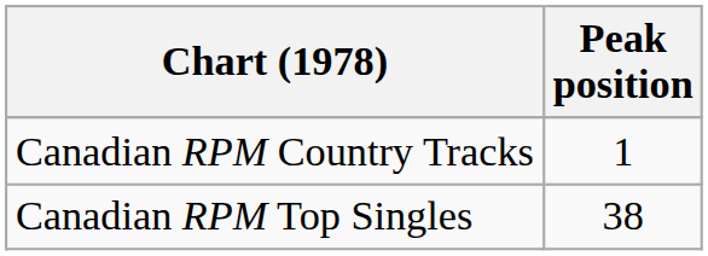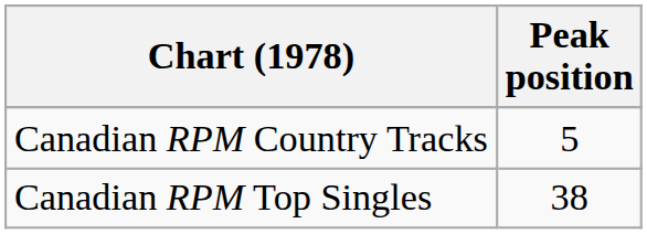 <table class="wikitable sortable">
 <tr>
 <th align="left">Chart (1978)</th>
 <th align="center">Peak<br>position</th>
 </tr>
 <tr>
 </tr>
 <tr>
 </tr>
 <tr>
 </tr>
 <tr>
 <td align="left">Canadian <em>RPM</em> Country Tracks</td>
-<td align="center">1</td>
+<td align="center">5</td>
 </tr>
 <tr>
 <td align="left">Canadian <em>RPM</em> Top Singles</td>
 <td align="center">38</td>
 </tr>
 </table>
